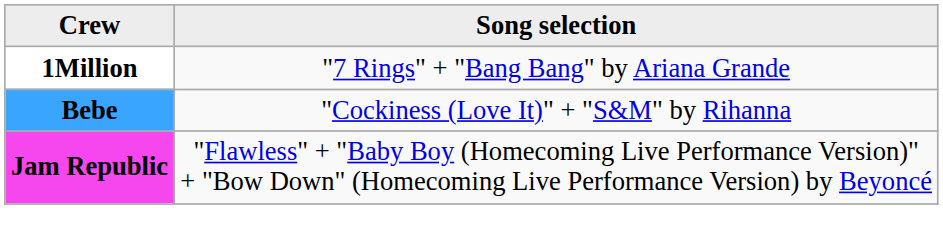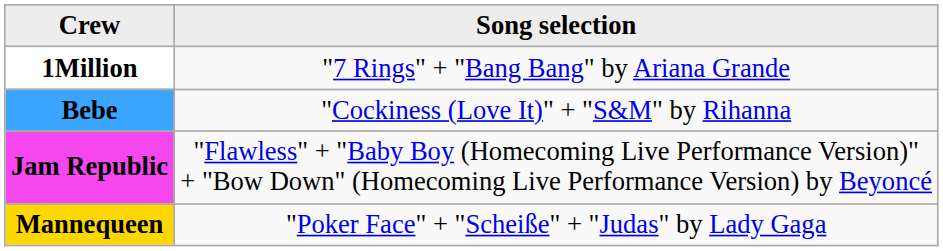 <table class="wikitable sortable" style="text-align:center; font-size:100%">
 <tr>
 <th style="background:#EDEDED">Crew</th>
 <th style="background:#EDEDED">Song selection</th>
 </tr>
 <tr>
 <td style="background:white"><strong>1Million</strong></td>
 <td>"<a href='#'>7 Rings</a>" + "<a href='#'>Bang Bang</a>" by <a href='#'>Ariana Grande</a></td>
 </tr>
 <tr>
 <td style="background:#3AA5FF"><strong>Bebe</strong></td>
 <td>"<a href='#'>Cockiness (Love It)</a>" + "<a href='#'>S&M</a>" by <a href='#'>Rihanna</a></td>
 </tr>
 <tr>
 <td style="background:#F646EE"><strong>Jam Republic</strong></td>
 <td>"<a href='#'>Flawless</a>" + "<a href='#'>Baby Boy</a> (Homecoming Live Performance Version)" <br> + "Bow Down" (Homecoming Live Performance Version) by <a href='#'>Beyoncé</a></td>
 </tr>
+<tr>
+<td style="background:gold"><strong>Mannequeen</strong></td>
+<td>"<a href='#'>Poker Face</a>" + "<a href='#'>Scheiße</a>" + "<a href='#'>Judas</a>" by <a href='#'>Lady Gaga</a></td>
+</tr>
 </table>
